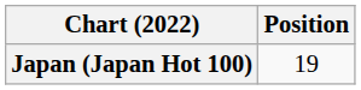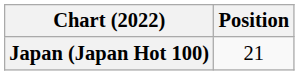 <table class="wikitable plainrowheaders" style="text-align:center">
 <tr>
 <th scope="col">Chart (2022)</th>
 <th scope="col">Position</th>
 </tr>
 <tr>
 <th scope="row">Japan (Japan Hot 100)</th>
-<td>19</td>
+<td>21</td>
 </tr>
 </table>
